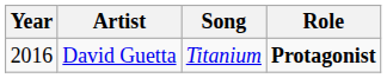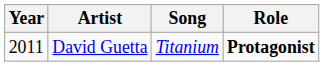 <table class="wikitable sortable">
 <tr>
 <th>Year</th>
 <th>Artist</th>
 <th>Song</th>
 <th>Role</th>
 </tr>
 <tr>
-<td>2016</td>
+<td>2011</td>
 <td><a href='#'>David Guetta</a></td>
 <td><em><a href='#'>Titanium</a></em></td>
 <td><strong>Protagonist</strong></td>
 </tr>
 </table>
